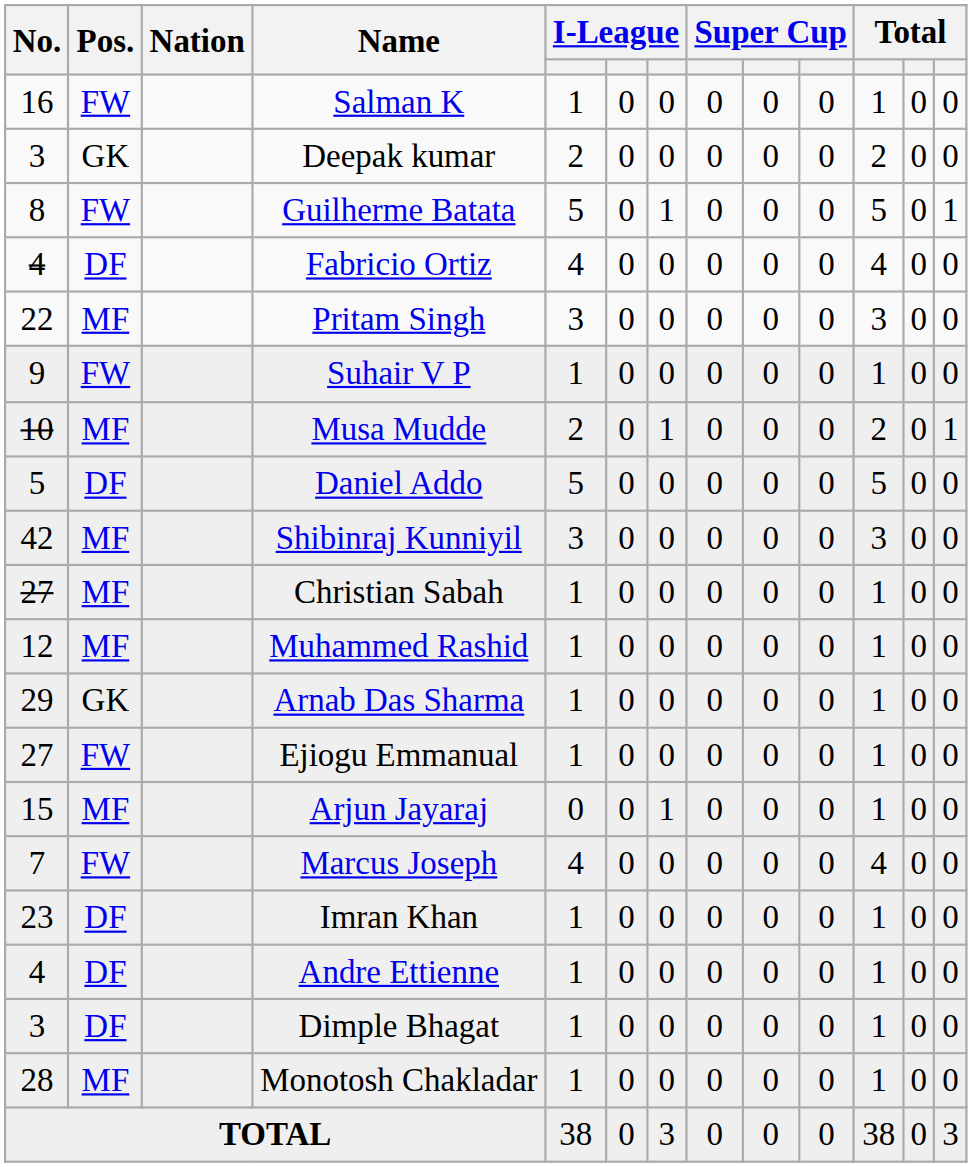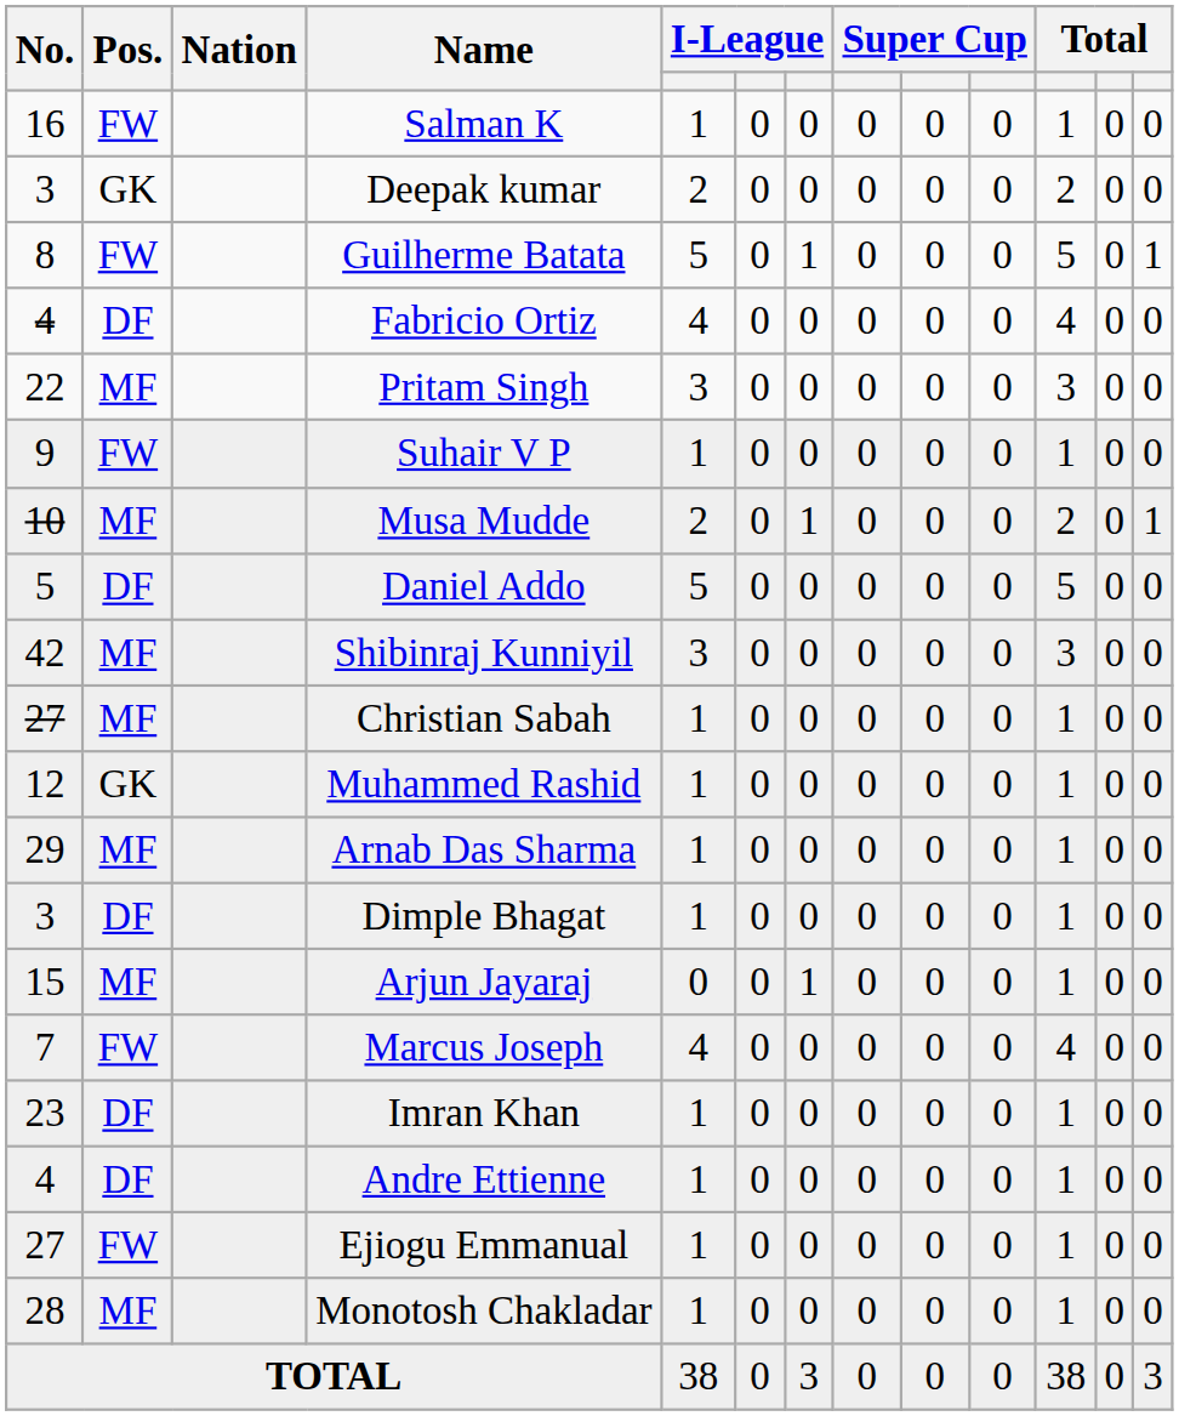 <table class="wikitable sortable" style="font-size: 95%; text-align: center;">
 <tr>
 <th rowspan=2>No.</th>
 <th rowspan=2>Pos.</th>
 <th rowspan=2>Nation</th>
 <th rowspan=2>Name</th>
 <th colspan=3><a href='#'>I-League</a></th>
 <th colspan=3><a href='#'>Super Cup</a></th>
 <th colspan=3>Total</th>
 </tr>
 <tr>
 <th></th>
 <th></th>
 <th></th>
 <th></th>
 <th></th>
 <th></th>
 <th></th>
 <th></th>
 <th></th>
 </tr>
 <tr>
 <td>16</td>
 <td><a href='#'>FW</a></td>
 <td></td>
 <td><a href='#'>Salman K</a></td>
 <td>1</td>
 <td>0</td>
 <td>0</td>
 <td>0</td>
 <td>0</td>
 <td>0</td>
 <td>1</td>
 <td>0</td>
 <td>0</td>
 </tr>
 <tr>
 <td>3</td>
 <td>GK</td>
 <td></td>
 <td>Deepak kumar</td>
 <td>2</td>
 <td>0</td>
 <td>0</td>
 <td>0</td>
 <td>0</td>
 <td>0</td>
 <td>2</td>
 <td>0</td>
 <td>0</td>
 </tr>
 <tr>
 <td>8</td>
 <td><a href='#'>FW</a></td>
 <td></td>
 <td><a href='#'>Guilherme Batata</a></td>
 <td>5</td>
 <td>0</td>
 <td>1</td>
 <td>0</td>
 <td>0</td>
 <td>0</td>
 <td>5</td>
 <td>0</td>
 <td>1</td>
 </tr>
 <tr>
 <td><s>4</s></td>
 <td><a href='#'>DF</a></td>
 <td></td>
 <td><a href='#'>Fabricio Ortiz</a></td>
 <td>4</td>
 <td>0</td>
 <td>0</td>
 <td>0</td>
 <td>0</td>
 <td>0</td>
 <td>4</td>
 <td>0</td>
 <td>0</td>
 </tr>
 <tr>
 <td>22</td>
 <td><a href='#'>MF</a></td>
 <td></td>
 <td><a href='#'>Pritam Singh</a></td>
 <td>3</td>
 <td>0</td>
 <td>0</td>
 <td>0</td>
 <td>0</td>
 <td>0</td>
 <td>3</td>
 <td>0</td>
 <td>0</td>
 </tr>
 <tr bgcolor="#efefef">
 <td>9</td>
 <td><a href='#'>FW</a></td>
 <td></td>
 <td><a href='#'>Suhair V P</a></td>
 <td>1</td>
 <td>0</td>
 <td>0</td>
 <td>0</td>
 <td>0</td>
 <td>0</td>
 <td>1</td>
 <td>0</td>
 <td>0</td>
 </tr>
 <tr bgcolor="#efefef">
 <td><s>10</s></td>
 <td><a href='#'>MF</a></td>
 <td></td>
 <td><a href='#'>Musa Mudde</a></td>
 <td>2</td>
 <td>0</td>
 <td>1</td>
 <td>0</td>
 <td>0</td>
 <td>0</td>
 <td>2</td>
 <td>0</td>
 <td>1</td>
 </tr>
 <tr bgcolor="#efefef">
 <td>5</td>
 <td><a href='#'>DF</a></td>
 <td></td>
 <td><a href='#'>Daniel Addo</a></td>
 <td>5</td>
 <td>0</td>
 <td>0</td>
 <td>0</td>
 <td>0</td>
 <td>0</td>
 <td>5</td>
 <td>0</td>
 <td>0</td>
 </tr>
 <tr bgcolor="#efefef">
 <td>42</td>
 <td><a href='#'>MF</a></td>
 <td></td>
 <td><a href='#'>Shibinraj Kunniyil</a></td>
 <td>3</td>
 <td>0</td>
 <td>0</td>
 <td>0</td>
 <td>0</td>
 <td>0</td>
 <td>3</td>
 <td>0</td>
 <td>0</td>
 </tr>
 <tr bgcolor="#efefef">
 <td><s>27</s></td>
 <td><a href='#'>MF</a></td>
 <td></td>
 <td>Christian Sabah</td>
 <td>1</td>
 <td>0</td>
 <td>0</td>
 <td>0</td>
 <td>0</td>
 <td>0</td>
 <td>1</td>
 <td>0</td>
 <td>0</td>
 </tr>
 <tr bgcolor="#efefef">
 <td>12</td>
-<td><a href='#'>MF</a></td>
+<td>GK</td>
 <td></td>
 <td><a href='#'>Muhammed Rashid</a></td>
 <td>1</td>
 <td>0</td>
 <td>0</td>
 <td>0</td>
 <td>0</td>
 <td>0</td>
 <td>1</td>
 <td>0</td>
 <td>0</td>
 </tr>
 <tr bgcolor="#efefef">
 <td>29</td>
-<td>GK</td>
+<td><a href='#'>MF</a></td>
 <td></td>
 <td><a href='#'>Arnab Das Sharma</a></td>
 <td>1</td>
 <td>0</td>
 <td>0</td>
 <td>0</td>
 <td>0</td>
 <td>0</td>
 <td>1</td>
 <td>0</td>
 <td>0</td>
 </tr>
 <tr bgcolor="#efefef">
-<td>27</td>
-<td><a href='#'>FW</a></td>
+<td>3</td>
+<td><a href='#'>DF</a></td>
 <td></td>
-<td>Ejiogu Emmanual</td>
+<td>Dimple Bhagat</td>
 <td>1</td>
 <td>0</td>
 <td>0</td>
 <td>0</td>
 <td>0</td>
 <td>0</td>
 <td>1</td>
 <td>0</td>
 <td>0</td>
 </tr>
 <tr bgcolor="#efefef">
 <td>15</td>
 <td><a href='#'>MF</a></td>
 <td></td>
 <td><a href='#'>Arjun Jayaraj</a></td>
 <td>0</td>
 <td>0</td>
 <td>1</td>
 <td>0</td>
 <td>0</td>
 <td>0</td>
 <td>1</td>
 <td>0</td>
 <td>0</td>
 </tr>
 <tr bgcolor="#efefef">
 <td>7</td>
 <td><a href='#'>FW</a></td>
 <td></td>
 <td><a href='#'>Marcus Joseph</a></td>
 <td>4</td>
 <td>0</td>
 <td>0</td>
 <td>0</td>
 <td>0</td>
 <td>0</td>
 <td>4</td>
 <td>0</td>
 <td>0</td>
 </tr>
 <tr bgcolor="#efefef">
 <td>23</td>
 <td><a href='#'>DF</a></td>
 <td></td>
 <td>Imran Khan</td>
 <td>1</td>
 <td>0</td>
 <td>0</td>
 <td>0</td>
 <td>0</td>
 <td>0</td>
 <td>1</td>
 <td>0</td>
 <td>0</td>
 </tr>
 <tr bgcolor="#efefef">
 <td>4</td>
 <td><a href='#'>DF</a></td>
 <td></td>
 <td><a href='#'>Andre Ettienne</a></td>
 <td>1</td>
 <td>0</td>
 <td>0</td>
 <td>0</td>
 <td>0</td>
 <td>0</td>
 <td>1</td>
 <td>0</td>
 <td>0</td>
 </tr>
 <tr bgcolor="#efefef">
-<td>3</td>
-<td><a href='#'>DF</a></td>
+<td>27</td>
+<td><a href='#'>FW</a></td>
 <td></td>
-<td>Dimple Bhagat</td>
+<td>Ejiogu Emmanual</td>
 <td>1</td>
 <td>0</td>
 <td>0</td>
 <td>0</td>
 <td>0</td>
 <td>0</td>
 <td>1</td>
 <td>0</td>
 <td>0</td>
 </tr>
 <tr bgcolor="#efefef">
 <td>28</td>
 <td><a href='#'>MF</a></td>
 <td></td>
 <td>Monotosh Chakladar</td>
 <td>1</td>
 <td>0</td>
 <td>0</td>
 <td>0</td>
 <td>0</td>
 <td>0</td>
 <td>1</td>
 <td>0</td>
 <td>0</td>
 </tr>
 <tr bgcolor="#efefef">
 <td colspan=4><strong>TOTAL</strong></td>
 <td>38</td>
 <td>0</td>
 <td>3</td>
 <td>0</td>
 <td>0</td>
 <td>0</td>
 <td>38</td>
 <td>0</td>
 <td>3</td>
 </tr>
 </table>
